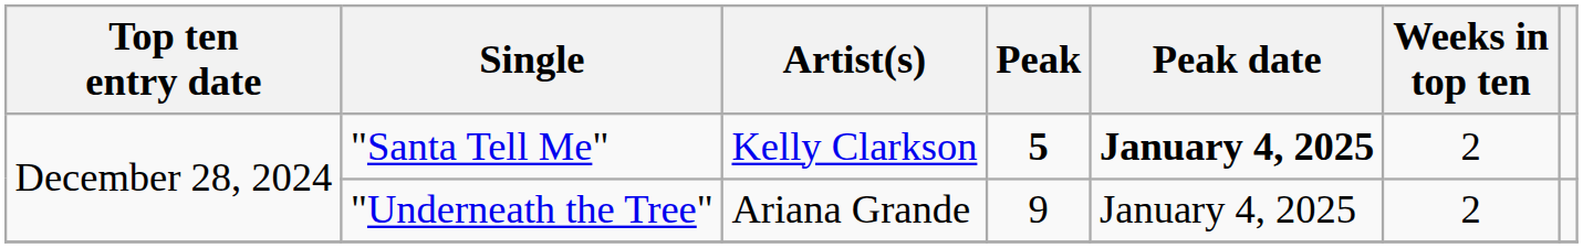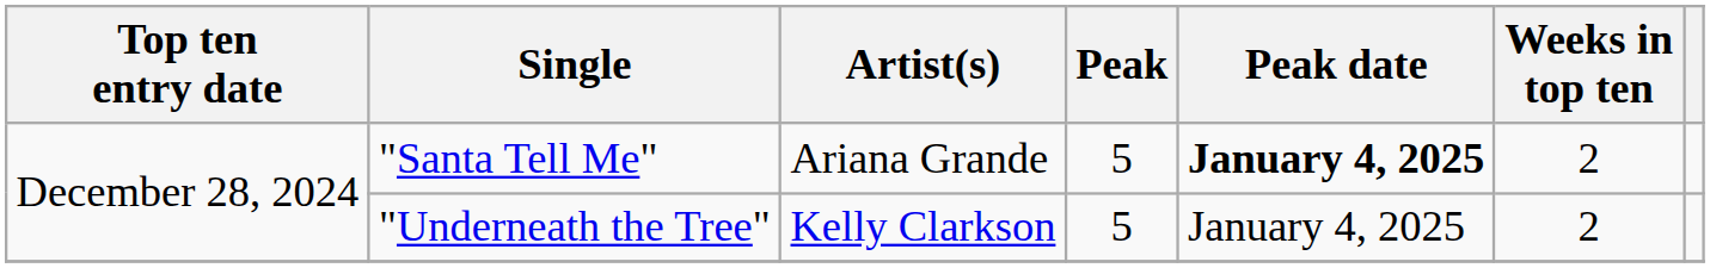 <table class="wikitable">
 <tr>
 <th>Top ten<br>entry date</th>
 <th>Single</th>
 <th>Artist(s)</th>
 <th data-sort-type="number">Peak</th>
 <th>Peak date</th>
 <th data-sort-type="number">Weeks in<br>top ten</th>
 <th></th>
 </tr>
 <tr>
 <td rowspan=2>December 28, 2024</td>
 <td>"<a href='#'>Santa Tell Me</a>"</td>
-<td><a href='#'>Kelly Clarkson</a></td>
-<td style="text-align:center;"><strong>5</strong></td>
+<td>Ariana Grande</td>
+<td style="text-align:center;">5</td>
 <td><strong>January 4, 2025</strong></td>
 <td style="text-align:center;">2</td>
 <td style="text-align:center;"></td>
 </tr>
 <tr>
 <td>"<a href='#'>Underneath the Tree</a>"</td>
-<td>Ariana Grande</td>
-<td style="text-align:center;">9</td>
+<td><a href='#'>Kelly Clarkson</a></td>
+<td style="text-align:center;">5</td>
 <td>January 4, 2025</td>
 <td style="text-align:center;">2</td>
 <td style="text-align:center;"></td>
 </tr>
 <tr>
 </tr>
 </table>
